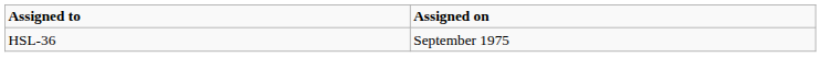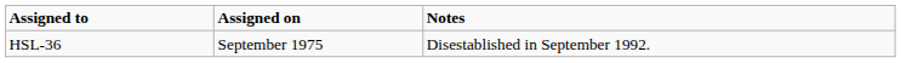 <table class="wikitable" style="width: 70%;">
 <tr>
 <td style="width: 200px;"><strong>Assigned to</strong></td>
 <td style="width: 200px;"><strong>Assigned on</strong></td>
+<td><strong>Notes</strong></td>
 </tr>
 <tr>
 <td>HSL-36</td>
 <td>September 1975</td>
+<td>Disestablished in September 1992.</td>
 </tr>
 </table>
